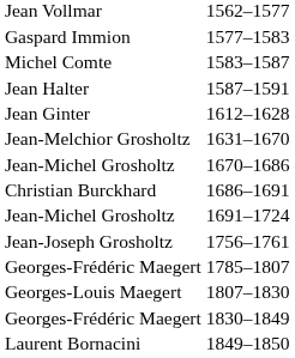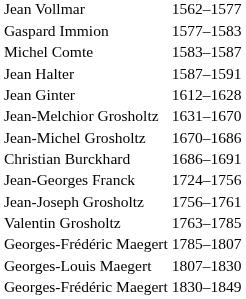 <table>
 <tr>
 <td>Jean Vollmar</td>
 <td>1562–1577</td>
 </tr>
 <tr>
 <td>Gaspard Immion</td>
 <td>1577–1583</td>
 </tr>
 <tr>
 <td>Michel Comte</td>
 <td>1583–1587</td>
 </tr>
 <tr>
 <td>Jean Halter</td>
 <td>1587–1591</td>
 </tr>
 <tr>
 <td>Jean Ginter</td>
 <td>1612–1628</td>
 </tr>
 <tr>
 <td>Jean-Melchior Grosholtz</td>
 <td>1631–1670</td>
 </tr>
 <tr>
 <td>Jean-Michel Grosholtz</td>
 <td>1670–1686</td>
 </tr>
 <tr>
 <td>Christian Burckhard</td>
 <td>1686–1691</td>
 </tr>
 <tr>
-<td>Jean-Michel Grosholtz</td>
-<td>1691–1724</td>
+<td>Jean-Georges Franck</td>
+<td>1724–1756</td>
 </tr>
 <tr>
 <td>Jean-Joseph Grosholtz</td>
 <td>1756–1761</td>
+</tr>
+<tr>
+<td>Valentin Grosholtz</td>
+<td>1763–1785</td>
 </tr>
 <tr>
 <td>Georges-Frédéric Maegert</td>
 <td>1785–1807</td>
 </tr>
 <tr>
 <td>Georges-Louis Maegert</td>
 <td>1807–1830</td>
 </tr>
 <tr>
 <td>Georges-Frédéric Maegert</td>
 <td>1830–1849</td>
 </tr>
-<tr>
-<td>Laurent Bornacini</td>
-<td>1849–1850</td>
-</tr>
 </table>
